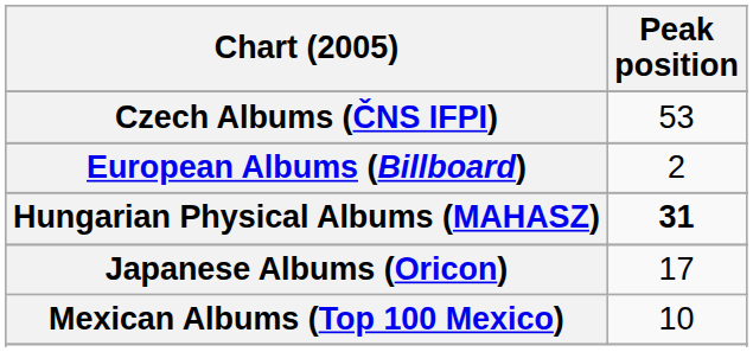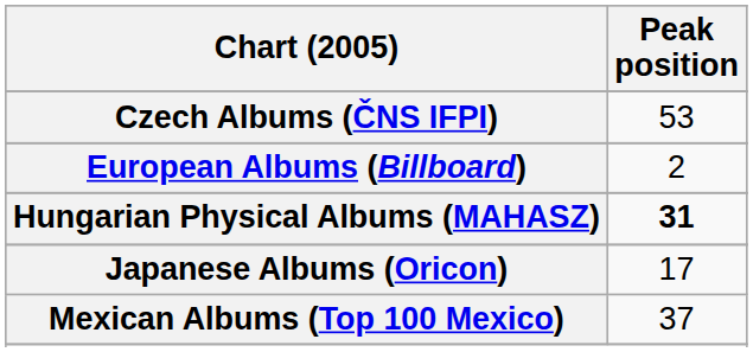 <table class="wikitable sortable plainrowheaders" style="text-align:center">
 <tr>
 <th scope="col">Chart (2005)</th>
 <th scope="col">Peak<br>position</th>
 </tr>
 <tr>
 </tr>
 <tr>
 </tr>
 <tr>
 </tr>
 <tr>
 </tr>
 <tr>
 </tr>
 <tr>
 <th scope="row">Czech Albums (<a href='#'>ČNS IFPI</a>)</th>
 <td>53</td>
 </tr>
 <tr>
 </tr>
 <tr>
 </tr>
 <tr>
 <th scope="row"><a href='#'>European Albums</a> (<em><a href='#'>Billboard</a></em>)</th>
 <td>2</td>
 </tr>
 <tr>
 </tr>
 <tr>
 </tr>
 <tr>
 </tr>
 <tr>
 <th scope="row">Hungarian Physical Albums (<a href='#'>MAHASZ</a>)</th>
 <td><strong>31</strong></td>
 </tr>
 <tr>
 </tr>
 <tr>
 </tr>
 <tr>
 <th scope="row">Japanese Albums (<a href='#'>Oricon</a>)</th>
 <td>17</td>
 </tr>
 <tr>
 <th scope="row">Mexican Albums (<a href='#'>Top 100 Mexico</a>)</th>
-<td>10</td>
+<td>37</td>
 </tr>
 <tr>
 </tr>
 <tr>
 </tr>
 <tr>
 </tr>
 <tr>
 </tr>
 <tr>
 </tr>
 <tr>
 </tr>
 <tr>
 </tr>
 <tr>
 </tr>
 <tr>
 </tr>
 </table>
